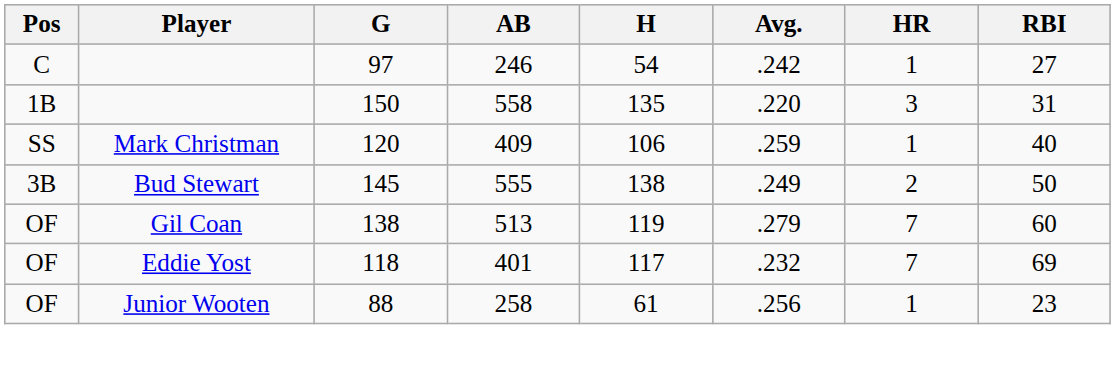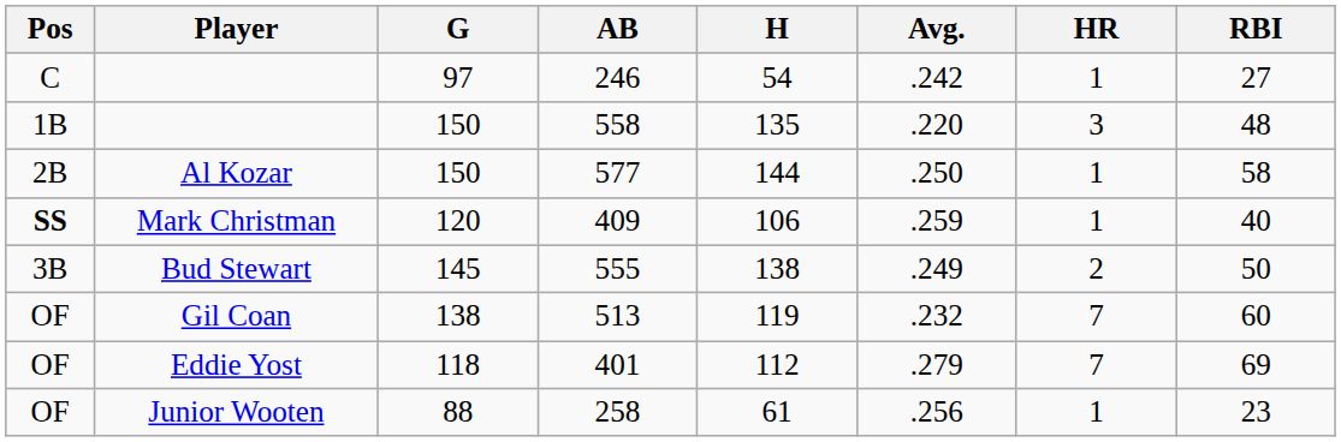 <table class="wikitable sortable">
 <tr>
 <th bgcolor="#DDDDFF" width="5%">Pos</th>
 <th bgcolor="#DDDDFF" width="16%">Player</th>
 <th bgcolor="#DDDDFF" width="9%">G</th>
 <th bgcolor="#DDDDFF" width="9%">AB</th>
 <th bgcolor="#DDDDFF" width="9%">H</th>
 <th bgcolor="#DDDDFF" width="9%">Avg.</th>
 <th bgcolor="#DDDDFF" width="9%">HR</th>
 <th bgcolor="#DDDDFF" width="9%">RBI</th>
 </tr>
 <tr align="center">
 <td>C</td>
 <td></td>
 <td>97</td>
 <td>246</td>
 <td>54</td>
 <td>.242</td>
 <td>1</td>
 <td>27</td>
 </tr>
 <tr align="center">
 <td>1B</td>
 <td></td>
 <td>150</td>
 <td>558</td>
 <td>135</td>
 <td>.220</td>
 <td>3</td>
-<td>31</td>
+<td>48</td>
+</tr>
+<tr align="center">
+<td>2B</td>
+<td><a href='#'>Al Kozar</a></td>
+<td>150</td>
+<td>577</td>
+<td>144</td>
+<td>.250</td>
+<td>1</td>
+<td>58</td>
 </tr>
 <tr align=center>
-<td>SS</td>
+<td><strong>SS</strong></td>
 <td><a href='#'>Mark Christman</a></td>
 <td>120</td>
 <td>409</td>
 <td>106</td>
 <td>.259</td>
 <td>1</td>
 <td>40</td>
 </tr>
 <tr align=center>
 <td>3B</td>
 <td><a href='#'>Bud Stewart</a></td>
 <td>145</td>
 <td>555</td>
 <td>138</td>
 <td>.249</td>
 <td>2</td>
 <td>50</td>
 </tr>
 <tr align=center>
 <td>OF</td>
 <td><a href='#'>Gil Coan</a></td>
 <td>138</td>
 <td>513</td>
 <td>119</td>
-<td>.279</td>
+<td>.232</td>
 <td>7</td>
 <td>60</td>
 </tr>
 <tr align=center>
 <td>OF</td>
 <td><a href='#'>Eddie Yost</a></td>
 <td>118</td>
 <td>401</td>
-<td>117</td>
-<td>.232</td>
+<td>112</td>
+<td>.279</td>
 <td>7</td>
 <td>69</td>
 </tr>
 <tr align=center>
 <td>OF</td>
 <td><a href='#'>Junior Wooten</a></td>
 <td>88</td>
 <td>258</td>
 <td>61</td>
 <td>.256</td>
 <td>1</td>
 <td>23</td>
 </tr>
 </table>
